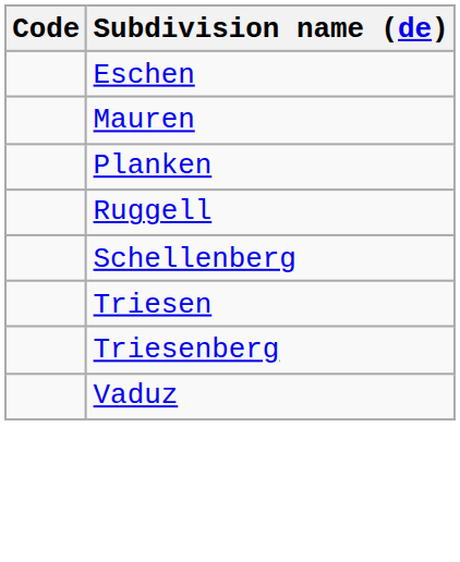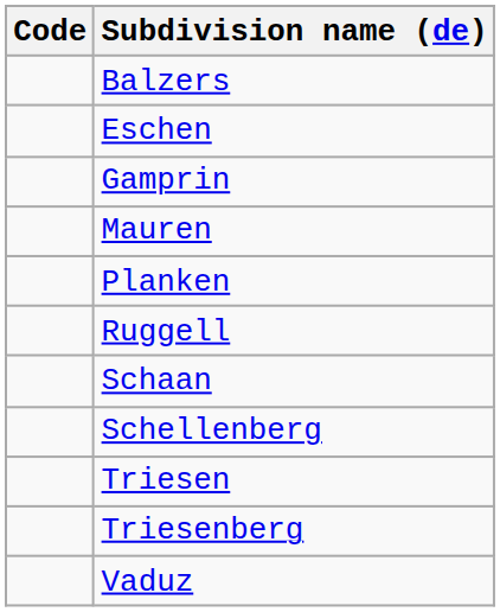 <table class="wikitable sortable">
 <tr>
 <th>Code</th>
 <th>Subdivision name (<a href='#'>de</a>)</th>
 </tr>
 <tr>
 <td></td>
+<td><a href='#'>Balzers</a></td>
+</tr>
+<tr>
+<td></td>
 <td><a href='#'>Eschen</a></td>
+</tr>
+<tr>
+<td></td>
+<td><a href='#'>Gamprin</a></td>
 </tr>
 <tr>
 <td></td>
 <td><a href='#'>Mauren</a></td>
 </tr>
 <tr>
 <td></td>
 <td><a href='#'>Planken</a></td>
 </tr>
 <tr>
 <td></td>
 <td><a href='#'>Ruggell</a></td>
+</tr>
+<tr>
+<td></td>
+<td><a href='#'>Schaan</a></td>
 </tr>
 <tr>
 <td></td>
 <td><a href='#'>Schellenberg</a></td>
 </tr>
 <tr>
 <td></td>
 <td><a href='#'>Triesen</a></td>
 </tr>
 <tr>
 <td></td>
 <td><a href='#'>Triesenberg</a></td>
 </tr>
 <tr>
 <td></td>
 <td><a href='#'>Vaduz</a></td>
 </tr>
 </table>
